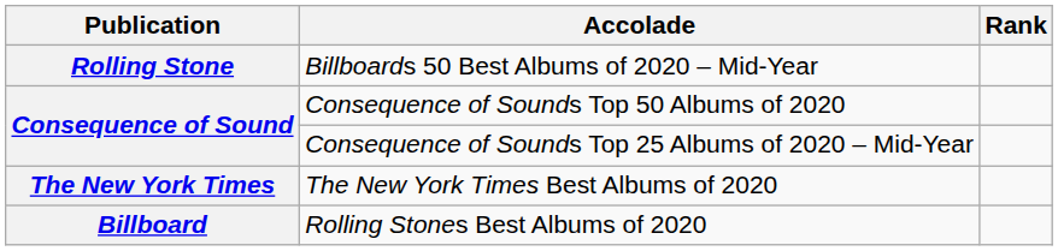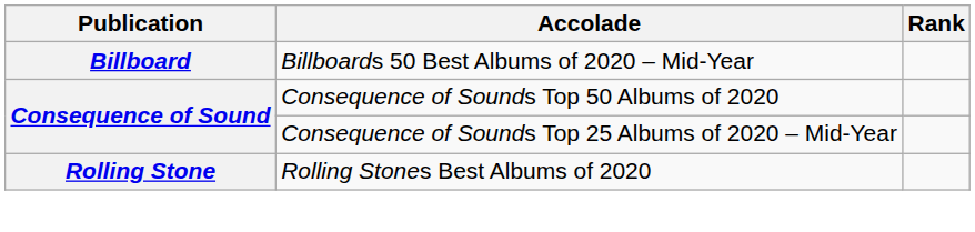 <table class="wikitable sortable plainrowheaders">
 <tr>
 <th scope="col">Publication</th>
 <th scope="col">Accolade</th>
 <th scope="col">Rank</th>
 </tr>
 <tr>
-<th scope="row"><em><a href='#'>Rolling Stone</a></em></th>
+<th scope="row"><em><a href='#'>Billboard</a></em></th>
 <td><em>Billboard</em>s 50 Best Albums of 2020 – Mid-Year</td>
 <td></td>
 </tr>
 <tr>
 <th rowspan=2 scope="row"><em><a href='#'>Consequence of Sound</a></em></th>
 <td><em>Consequence of Sound</em>s Top 50 Albums of 2020</td>
 <td></td>
 </tr>
 <tr>
 <td><em>Consequence of Sound</em>s Top 25 Albums of 2020 – Mid-Year</td>
 <td></td>
 </tr>
 <tr>
-<th scope="row"><em><a href='#'>The New York Times</a></em></th>
-<td><em>The New York Times</em> Best Albums of 2020</td>
-<td></td>
-</tr>
-<tr>
-<th scope="row"><em><a href='#'>Billboard</a></em></th>
+<th scope="row"><em><a href='#'>Rolling Stone</a></em></th>
 <td><em>Rolling Stone</em>s Best Albums of 2020</td>
 <td></td>
 </tr>
 </table>
